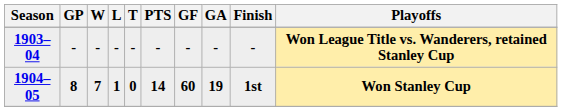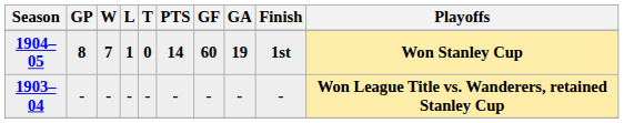 <table class="wikitable">
 <tr>
 <th>Season</th>
 <th>GP</th>
 <th>W</th>
 <th>L</th>
 <th>T</th>
 <th>PTS</th>
 <th>GF</th>
 <th>GA</th>
 <th>Finish</th>
 <th>Playoffs</th>
 </tr>
 <tr>
 </tr>
 <tr bgcolor="#eeeeee" align="center" style="font-weight:bold;">
+<td><strong><a href='#'>1904–05</a></strong></td>
+<td><strong>8</strong></td>
+<td><strong>7</strong></td>
+<td><strong>1</strong></td>
+<td><strong>0</strong></td>
+<td><strong>14</strong></td>
+<td><strong>60</strong></td>
+<td><strong>19</strong></td>
+<td><strong>1st</strong></td>
+<td bgcolor="#ffeeaa"><strong>Won Stanley Cup</strong></td>
+</tr>
+<tr bgcolor="#eeeeee" align="center" style="font-weight:bold;">
 <td><strong><a href='#'>1903–04</a></strong></td>
 <td>-</td>
 <td>-</td>
 <td>-</td>
 <td>-</td>
 <td>-</td>
 <td>-</td>
 <td>-</td>
 <td>-</td>
 <td bgcolor="#ffeeaa"><strong>Won League Title vs. Wanderers, retained Stanley Cup</strong></td>
 </tr>
-<tr bgcolor="#eeeeee" align="center" style="font-weight:bold;">
-<td><strong><a href='#'>1904–05</a></strong></td>
-<td><strong>8</strong></td>
-<td><strong>7</strong></td>
-<td><strong>1</strong></td>
-<td><strong>0</strong></td>
-<td><strong>14</strong></td>
-<td><strong>60</strong></td>
-<td><strong>19</strong></td>
-<td><strong>1st</strong></td>
-<td bgcolor="#ffeeaa"><strong>Won Stanley Cup</strong></td>
-</tr>
 <tr>
 </tr>
 </table>
